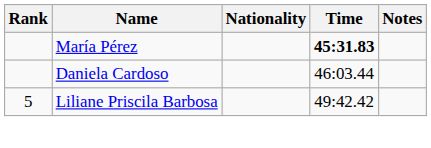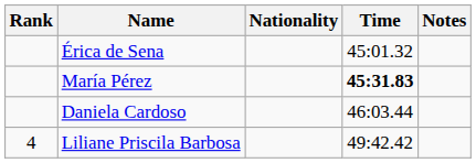 <table class="wikitable sortable" style="text-align:center;font-size:95%">
 <tr>
 <th>Rank</th>
 <th>Name</th>
 <th>Nationality</th>
 <th>Time</th>
 <th>Notes</th>
+</tr>
+<tr>
+<td></td>
+<td align=left><a href='#'>Érica de Sena</a></td>
+<td align=left></td>
+<td>45:01.32</td>
+<td></td>
 </tr>
 <tr>
 <td></td>
 <td align=left><a href='#'>María Pérez</a></td>
 <td align=left></td>
 <td><strong>45:31.83</strong></td>
 <td></td>
 </tr>
 <tr>
 <td></td>
 <td align=left><a href='#'>Daniela Cardoso</a></td>
 <td align=left></td>
 <td>46:03.44</td>
 <td></td>
 </tr>
 <tr>
-<td>5</td>
+<td>4</td>
 <td align=left><a href='#'>Liliane Priscila Barbosa</a></td>
 <td align=left></td>
 <td>49:42.42</td>
 <td></td>
 </tr>
 </table>
